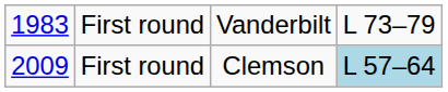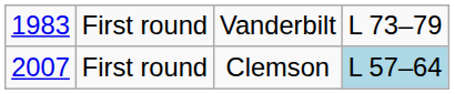 <table class="wikitable">
 <tr align="center">
 <td><a href='#'>1983</a></td>
 <td>First round</td>
 <td>Vanderbilt</td>
 <td>L 73–79</td>
 </tr>
 <tr style="text-align:center;">
-<td><a href='#'>2009</a></td>
+<td><a href='#'>2007</a></td>
 <td>First round</td>
 <td>Clemson</td>
 <td style="background: lightblue;">L 57–64</td>
 </tr>
 </table>
